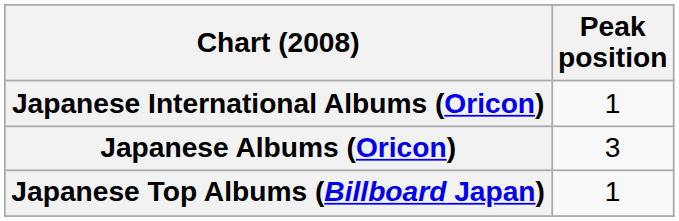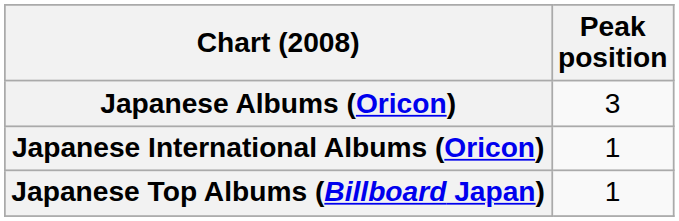 <table class="wikitable sortable plainrowheaders" style="text-align:center">
 <tr>
 <th scope="col">Chart (2008)</th>
 <th scope="col">Peak<br>position</th>
 </tr>
 <tr>
+<th scope="row">Japanese Albums (<a href='#'>Oricon</a>)</th>
+<td>3</td>
+</tr>
+<tr>
 <th scope="row">Japanese International Albums (<a href='#'>Oricon</a>)</th>
 <td>1</td>
-</tr>
-<tr>
-<th scope="row">Japanese Albums (<a href='#'>Oricon</a>)</th>
-<td>3</td>
 </tr>
 <tr>
 <th scope="row">Japanese Top Albums (<a href='#'><em>Billboard</em> Japan</a>)</th>
 <td>1</td>
 </tr>
 </table>
